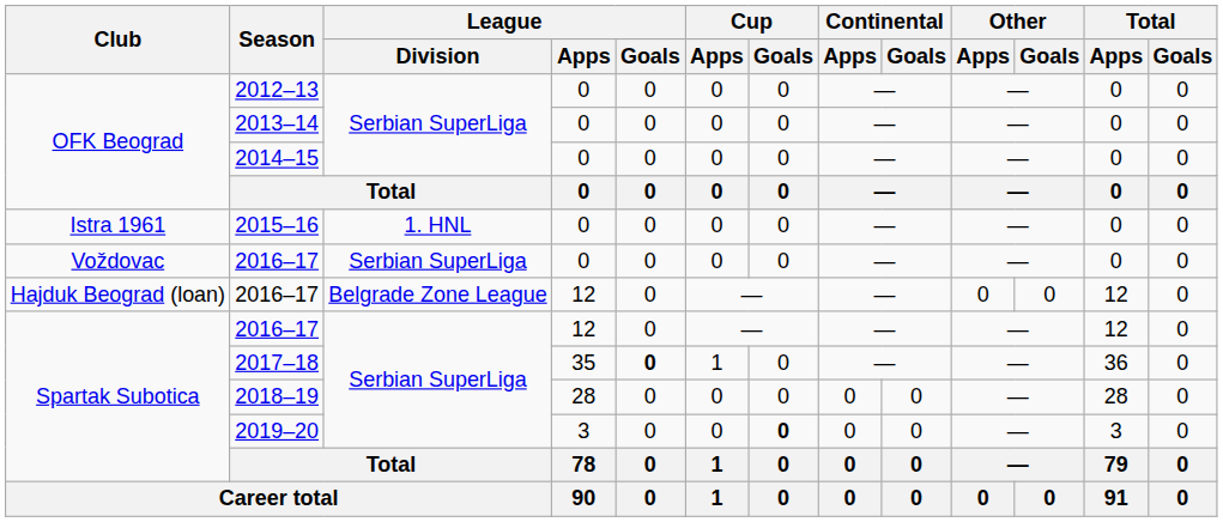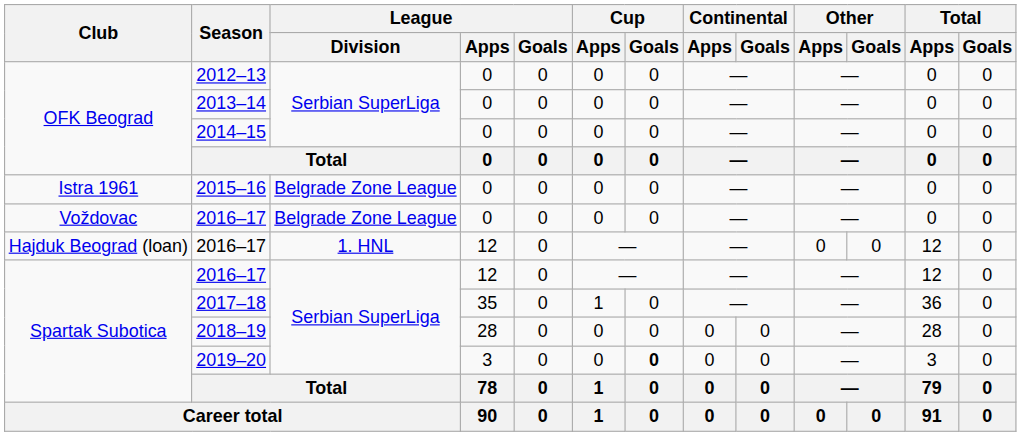 <table class="wikitable" style="text-align:center">
 <tr>
 <th rowspan="2">Club</th>
 <th rowspan="2">Season</th>
 <th colspan="3">League</th>
 <th colspan="2">Cup</th>
 <th colspan="2">Continental</th>
 <th colspan="2">Other</th>
 <th colspan="2">Total</th>
 </tr>
 <tr>
 <th>Division</th>
 <th>Apps</th>
 <th>Goals</th>
 <th>Apps</th>
 <th>Goals</th>
 <th>Apps</th>
 <th>Goals</th>
 <th>Apps</th>
 <th>Goals</th>
 <th>Apps</th>
 <th>Goals</th>
 </tr>
 <tr>
 <td rowspan="4"><a href='#'>OFK Beograd</a></td>
 <td><a href='#'>2012–13</a></td>
 <td rowspan=3><a href='#'>Serbian SuperLiga</a></td>
 <td>0</td>
 <td>0</td>
 <td>0</td>
 <td>0</td>
 <td colspan="2">—</td>
 <td colspan="2">—</td>
 <td>0</td>
 <td>0</td>
 </tr>
 <tr>
 <td><a href='#'>2013–14</a></td>
 <td>0</td>
 <td>0</td>
 <td>0</td>
 <td>0</td>
 <td colspan="2">—</td>
 <td colspan="2">—</td>
 <td>0</td>
 <td>0</td>
 </tr>
 <tr>
 <td><a href='#'>2014–15</a></td>
 <td>0</td>
 <td>0</td>
 <td>0</td>
 <td>0</td>
 <td colspan="2">—</td>
 <td colspan="2">—</td>
 <td>0</td>
 <td>0</td>
 </tr>
 <tr>
 <th colspan="2">Total</th>
 <th>0</th>
 <th>0</th>
 <th>0</th>
 <th>0</th>
 <th colspan="2">—</th>
 <th colspan="2">—</th>
 <th>0</th>
 <th>0</th>
 </tr>
 <tr>
 <td><a href='#'>Istra 1961</a></td>
 <td><a href='#'>2015–16</a></td>
-<td><a href='#'>1. HNL</a></td>
+<td><a href='#'>Belgrade Zone League</a></td>
 <td>0</td>
 <td>0</td>
 <td>0</td>
 <td>0</td>
 <td colspan="2">—</td>
 <td colspan="2">—</td>
 <td>0</td>
 <td>0</td>
 </tr>
 <tr>
 <td><a href='#'>Voždovac</a></td>
 <td><a href='#'>2016–17</a></td>
-<td><a href='#'>Serbian SuperLiga</a></td>
+<td><a href='#'>Belgrade Zone League</a></td>
 <td>0</td>
 <td>0</td>
 <td>0</td>
 <td>0</td>
 <td colspan="2">—</td>
 <td colspan="2">—</td>
 <td>0</td>
 <td>0</td>
 </tr>
 <tr>
 <td><a href='#'>Hajduk Beograd</a> (loan)</td>
 <td>2016–17</td>
-<td><a href='#'>Belgrade Zone League</a></td>
+<td><a href='#'>1. HNL</a></td>
 <td>12</td>
 <td>0</td>
 <td colspan="2">—</td>
 <td colspan="2">—</td>
 <td>0</td>
 <td>0</td>
 <td>12</td>
 <td>0</td>
 </tr>
 <tr>
 <td rowspan="5"><a href='#'>Spartak Subotica</a></td>
 <td><a href='#'>2016–17</a></td>
 <td rowspan=4><a href='#'>Serbian SuperLiga</a></td>
 <td>12</td>
 <td>0</td>
 <td colspan="2">—</td>
 <td colspan="2">—</td>
 <td colspan="2">—</td>
 <td>12</td>
 <td>0</td>
 </tr>
 <tr>
 <td><a href='#'>2017–18</a></td>
 <td>35</td>
-<td><strong>0</strong></td>
+<td>0</td>
 <td>1</td>
 <td>0</td>
 <td colspan="2">—</td>
 <td colspan="2">—</td>
 <td>36</td>
 <td>0</td>
 </tr>
 <tr>
 <td><a href='#'>2018–19</a></td>
 <td>28</td>
 <td>0</td>
 <td>0</td>
 <td>0</td>
 <td>0</td>
 <td>0</td>
 <td colspan="2">—</td>
 <td>28</td>
 <td>0</td>
 </tr>
 <tr>
 <td><a href='#'>2019–20</a></td>
 <td>3</td>
 <td>0</td>
 <td>0</td>
 <td><strong>0</strong></td>
 <td>0</td>
 <td>0</td>
 <td colspan="2">—</td>
 <td>3</td>
 <td>0</td>
 </tr>
 <tr>
 <th colspan="2">Total</th>
 <th>78</th>
 <th>0</th>
 <th>1</th>
 <th>0</th>
 <th>0</th>
 <th>0</th>
 <th colspan="2">—</th>
 <th>79</th>
 <th>0</th>
 </tr>
 <tr>
 <th colspan="3">Career total</th>
 <th>90</th>
 <th>0</th>
 <th>1</th>
 <th>0</th>
 <th>0</th>
 <th>0</th>
 <th>0</th>
 <th>0</th>
 <th>91</th>
 <th>0</th>
 </tr>
 </table>
